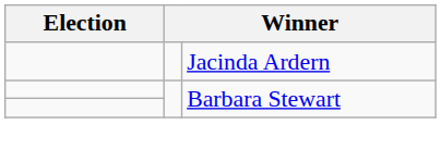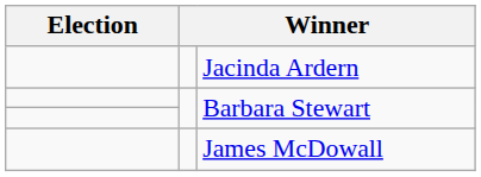 <table class=wikitable>
 <tr>
 <th width=100>Election</th>
 <th width=175 colspan=2>Winner</th>
 </tr>
 <tr>
 <td></td>
 <td bgcolor=></td>
 <td><a href='#'>Jacinda Ardern</a></td>
 </tr>
 <tr>
 <td></td>
 <td rowspan=2 bgcolor=></td>
 <td rowspan=2><a href='#'>Barbara Stewart</a></td>
 </tr>
 <tr>
 <td></td>
 </tr>
+<tr>
+<td></td>
+<td bgcolor=></td>
+<td><a href='#'>James McDowall</a></td>
+</tr>
 </table>
